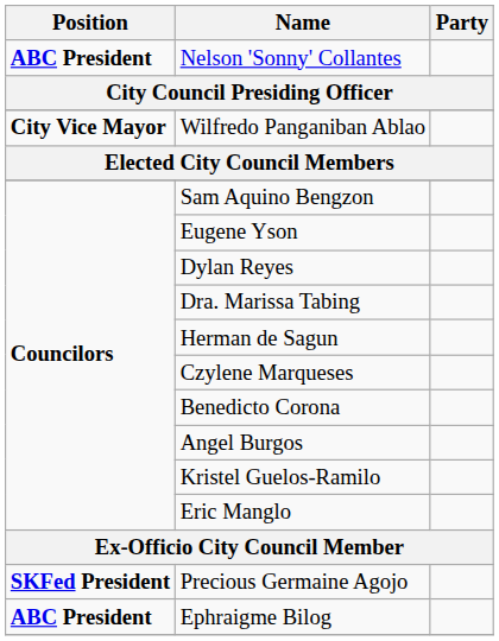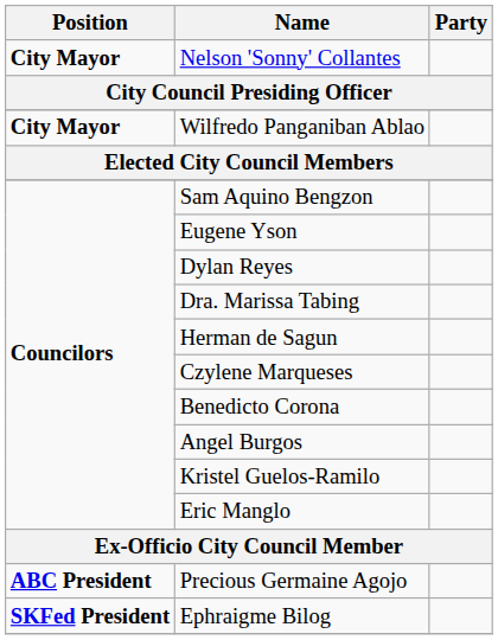 <table class=wikitable>
 <tr>
 <th>Position</th>
 <th>Name</th>
 <th colspan=2>Party</th>
 </tr>
 <tr>
-<td><strong><a href='#'>ABC</a> President</strong></td>
+<td><strong>City Mayor</strong></td>
 <td><a href='#'>Nelson 'Sonny' Collantes</a></td>
 <td></td>
 </tr>
 <tr>
 <th colspan=4><strong>City Council Presiding Officer</strong></th>
 </tr>
 <tr>
 </tr>
 <tr>
-<td><strong>City Vice Mayor</strong></td>
+<td><strong>City Mayor</strong></td>
 <td>Wilfredo Panganiban Ablao</td>
 <td></td>
 </tr>
 <tr>
 <th colspan=4><strong>Elected City Council Members</strong></th>
 </tr>
 <tr>
 </tr>
 <tr>
 <td rowspan=10><strong>Councilors</strong></td>
 <td>Sam Aquino Bengzon</td>
 <td></td>
 </tr>
 <tr>
 <td>Eugene Yson</td>
 <td></td>
 </tr>
 <tr>
 <td>Dylan Reyes</td>
 <td></td>
 </tr>
 <tr>
 <td>Dra. Marissa Tabing</td>
 <td></td>
 </tr>
 <tr>
 <td>Herman de Sagun</td>
 <td></td>
 </tr>
 <tr>
 <td>Czylene Marqueses</td>
 <td></td>
 </tr>
 <tr>
 <td>Benedicto Corona</td>
 <td></td>
 </tr>
 <tr>
 <td>Angel Burgos</td>
 <td></td>
 </tr>
 <tr>
 <td>Kristel Guelos-Ramilo</td>
 <td></td>
 </tr>
 <tr>
 <td>Eric Manglo</td>
 <td></td>
 </tr>
 <tr>
 <th colspan=4><strong>Ex-Officio City Council Member</strong></th>
 </tr>
 <tr>
-<td><strong><a href='#'>SKFed</a> President</strong></td>
+<td><strong><a href='#'>ABC</a> President</strong></td>
 <td>Precious Germaine Agojo</td>
 <td></td>
 </tr>
 <tr>
-<td><strong><a href='#'>ABC</a> President</strong></td>
+<td><strong><a href='#'>SKFed</a> President</strong></td>
 <td>Ephraigme Bilog</td>
 <td></td>
 </tr>
 <tr>
 </tr>
 </table>
